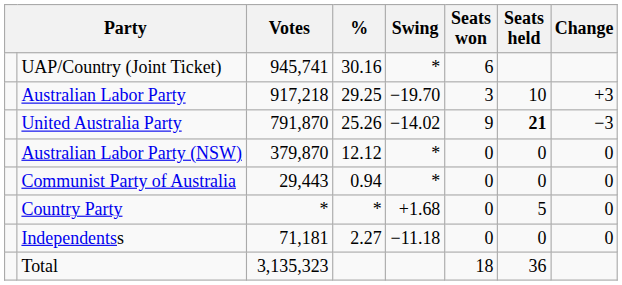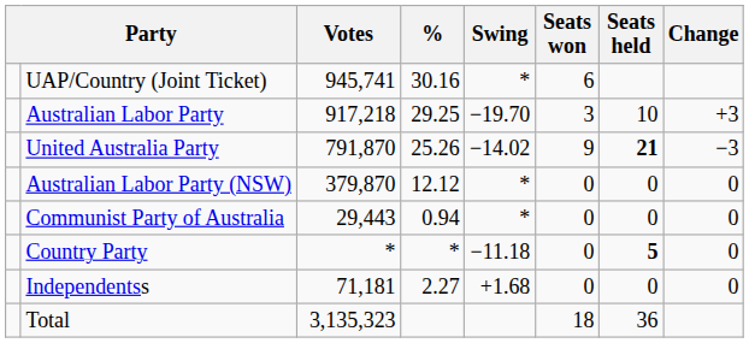 <table class="wikitable">
 <tr>
 <th colspan=2 style="width:180px">Party</th>
 <th style="width:70px">Votes</th>
 <th style="width:40px">%</th>
 <th style="width:40px">Swing</th>
 <th style="width:40px">Seats won</th>
 <th style="width:40px">Seats held</th>
 <th style="width:40px">Change</th>
 </tr>
 <tr>
 <td> </td>
 <td>UAP/Country (Joint Ticket)</td>
 <td align=right>945,741</td>
 <td align=right>30.16</td>
 <td align=right>*</td>
 <td align=right>6</td>
 <td align=right></td>
 <td align=right></td>
 </tr>
 <tr>
 <td> </td>
 <td><a href='#'>Australian Labor Party</a></td>
 <td align=right>917,218</td>
 <td align=right>29.25</td>
 <td align=right>−19.70</td>
 <td align=right>3</td>
 <td align=right>10</td>
 <td align=right>+3</td>
 </tr>
 <tr>
 <td> </td>
 <td><a href='#'>United Australia Party</a></td>
 <td align=right>791,870</td>
 <td align=right>25.26</td>
 <td align=right>−14.02</td>
 <td align=right>9</td>
 <td align=right><strong>21</strong></td>
 <td align=right>−3</td>
 </tr>
 <tr>
 <td> </td>
 <td><a href='#'>Australian Labor Party (NSW)</a></td>
 <td align=right>379,870</td>
 <td align=right>12.12</td>
 <td align=right>*</td>
 <td align=right>0</td>
 <td align=right>0</td>
 <td align=right>0</td>
 </tr>
 <tr>
 <td> </td>
 <td><a href='#'>Communist Party of Australia</a></td>
 <td align=right>29,443</td>
 <td align=right>0.94</td>
 <td align=right>*</td>
 <td align=right>0</td>
 <td align=right>0</td>
 <td align=right>0</td>
 </tr>
 <tr>
 <td> </td>
 <td><a href='#'>Country Party</a></td>
 <td align=right>*</td>
 <td align=right>*</td>
-<td align=right>+1.68</td>
+<td align=right>−11.18</td>
 <td align=right>0</td>
-<td align=right>5</td>
+<td align=right><strong>5</strong></td>
 <td align=right>0</td>
 </tr>
 <tr>
 <td> </td>
 <td><a href='#'>Independents</a>s</td>
 <td align=right>71,181</td>
 <td align=right>2.27</td>
-<td align=right>−11.18</td>
+<td align=right>+1.68</td>
 <td align=right>0</td>
 <td align=right>0</td>
 <td align=right>0</td>
 </tr>
 <tr>
 <td> </td>
 <td>Total</td>
 <td align=right>3,135,323</td>
 <td align=right> </td>
 <td align=right> </td>
 <td align=right>18</td>
 <td align=right>36</td>
 <td align=right></td>
 </tr>
 </table>
